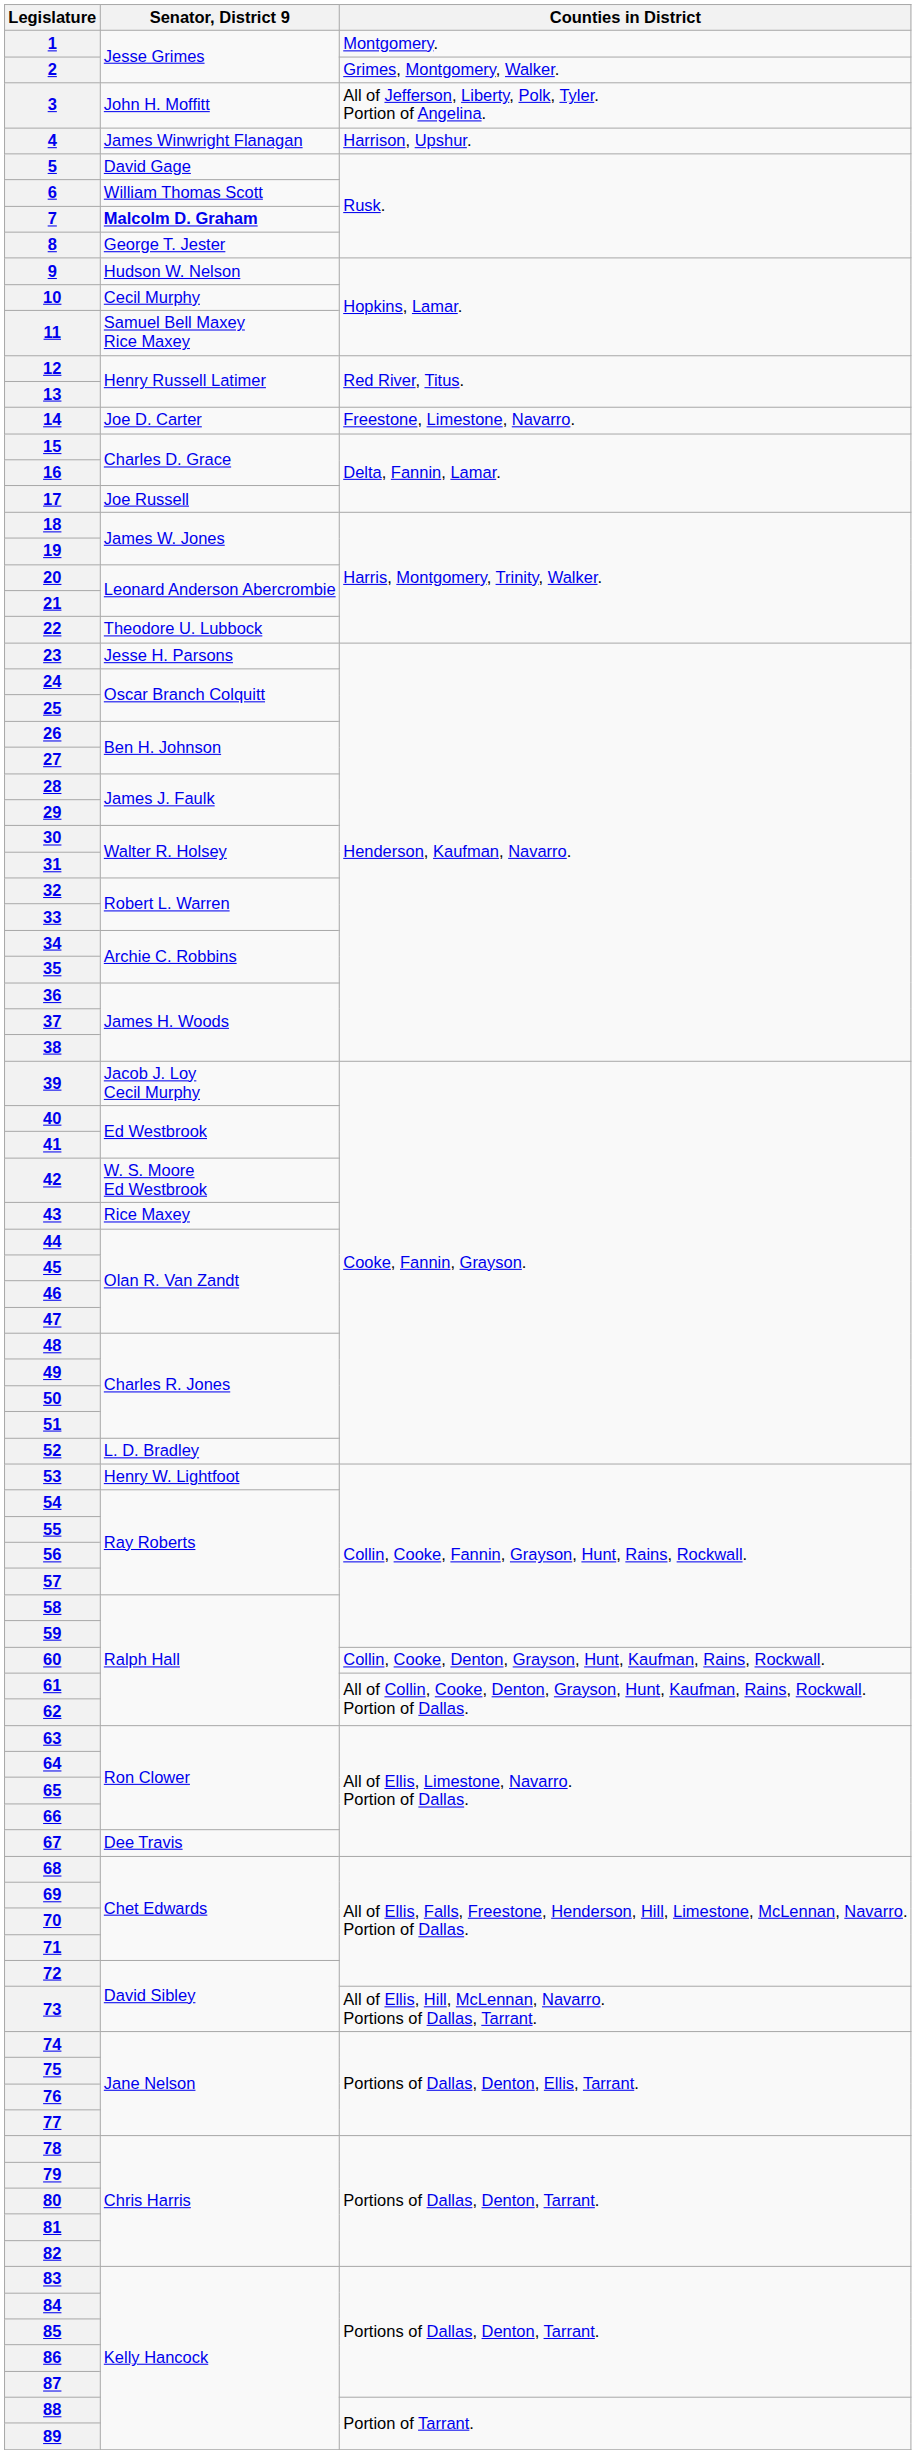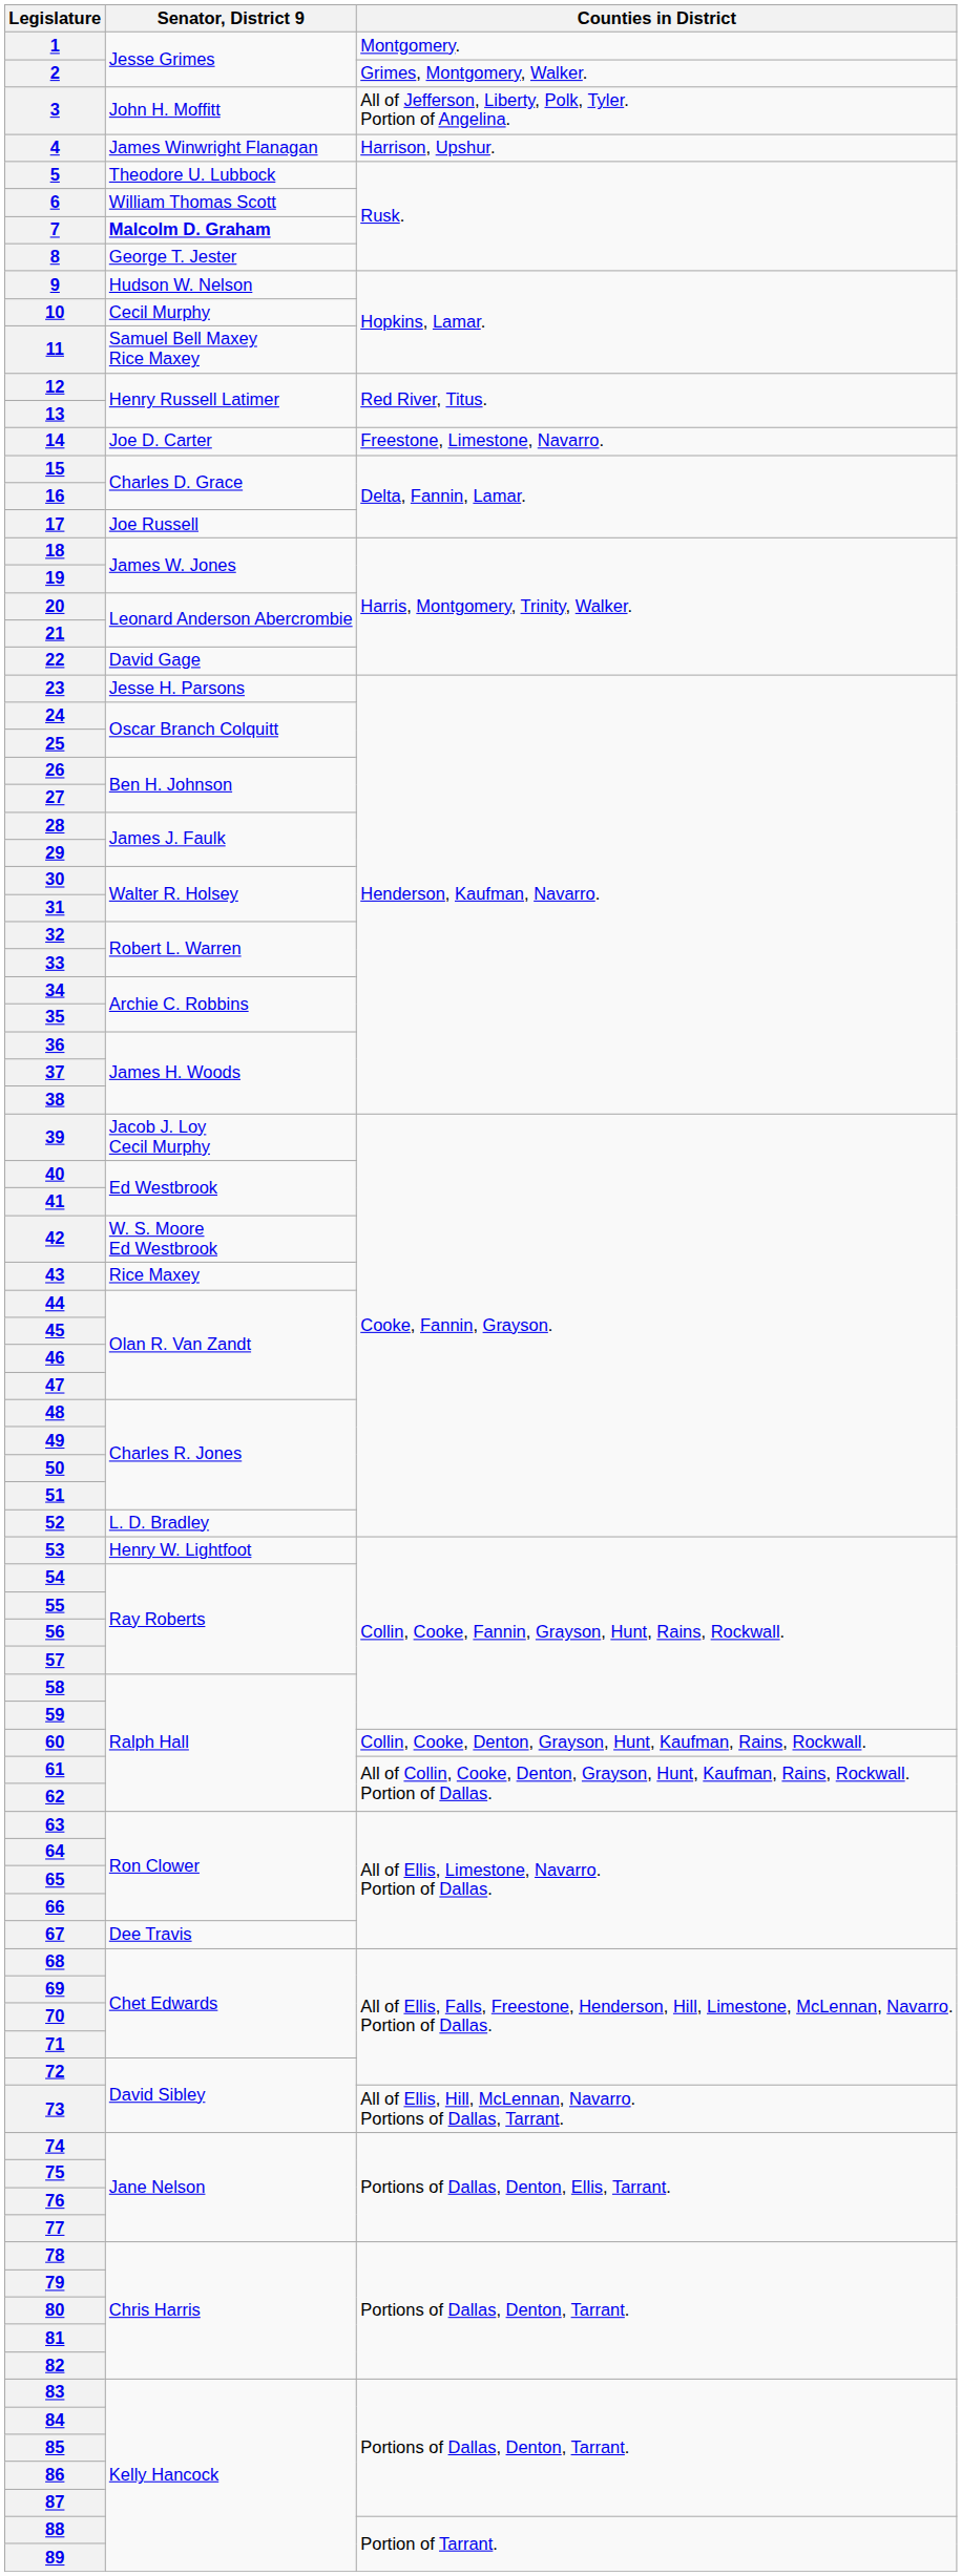 <table class="wikitable">
 <tr>
 <th>Legislature</th>
 <th>Senator, District 9</th>
 <th>Counties in District</th>
 </tr>
 <tr>
 <th><a href='#'>1</a></th>
 <td rowspan=2><a href='#'>Jesse Grimes</a></td>
 <td><a href='#'>Montgomery</a>.</td>
 </tr>
 <tr>
 <th><a href='#'>2</a></th>
 <td><a href='#'>Grimes</a>, <a href='#'>Montgomery</a>, <a href='#'>Walker</a>.</td>
 </tr>
 <tr>
 <th><a href='#'>3</a></th>
 <td><a href='#'>John H. Moffitt</a></td>
 <td>All of <a href='#'>Jefferson</a>, <a href='#'>Liberty</a>, <a href='#'>Polk</a>, <a href='#'>Tyler</a>.<br>Portion of <a href='#'>Angelina</a>.</td>
 </tr>
 <tr>
 <th><a href='#'>4</a></th>
 <td><a href='#'>James Winwright Flanagan</a></td>
 <td><a href='#'>Harrison</a>, <a href='#'>Upshur</a>.</td>
 </tr>
 <tr>
 <th><a href='#'>5</a></th>
-<td><a href='#'>David Gage</a></td>
+<td><a href='#'>Theodore U. Lubbock</a></td>
 <td rowspan=4><a href='#'>Rusk</a>.</td>
 </tr>
 <tr>
 <th><a href='#'>6</a></th>
 <td><a href='#'>William Thomas Scott</a></td>
 </tr>
 <tr>
 <th><a href='#'>7</a></th>
 <td><strong><a href='#'>Malcolm D. Graham</a></strong></td>
 </tr>
 <tr>
 <th><a href='#'>8</a></th>
 <td><a href='#'>George T. Jester</a></td>
 </tr>
 <tr>
 <th><a href='#'>9</a></th>
 <td><a href='#'>Hudson W. Nelson</a></td>
 <td rowspan=3><a href='#'>Hopkins</a>, <a href='#'>Lamar</a>.</td>
 </tr>
 <tr>
 <th><a href='#'>10</a></th>
 <td><a href='#'>Cecil Murphy</a></td>
 </tr>
 <tr>
 <th><a href='#'>11</a></th>
 <td><a href='#'>Samuel Bell Maxey</a><br><a href='#'>Rice Maxey</a></td>
 </tr>
 <tr>
 <th><a href='#'>12</a></th>
 <td rowspan=2><a href='#'>Henry Russell Latimer</a></td>
 <td rowspan=2><a href='#'>Red River</a>, <a href='#'>Titus</a>.</td>
 </tr>
 <tr>
 <th><a href='#'>13</a></th>
 </tr>
 <tr>
 <th><a href='#'>14</a></th>
 <td><a href='#'>Joe D. Carter</a></td>
 <td><a href='#'>Freestone</a>, <a href='#'>Limestone</a>, <a href='#'>Navarro</a>.</td>
 </tr>
 <tr>
 <th><a href='#'>15</a></th>
 <td rowspan=2><a href='#'>Charles D. Grace</a></td>
 <td rowspan=3><a href='#'>Delta</a>, <a href='#'>Fannin</a>, <a href='#'>Lamar</a>.</td>
 </tr>
 <tr>
 <th><a href='#'>16</a></th>
 </tr>
 <tr>
 <th><a href='#'>17</a></th>
 <td><a href='#'>Joe Russell</a></td>
 </tr>
 <tr>
 <th><a href='#'>18</a></th>
 <td rowspan=2><a href='#'>James W. Jones</a></td>
 <td rowspan=5><a href='#'>Harris</a>, <a href='#'>Montgomery</a>, <a href='#'>Trinity</a>, <a href='#'>Walker</a>.</td>
 </tr>
 <tr>
 <th><a href='#'>19</a></th>
 </tr>
 <tr>
 <th><a href='#'>20</a></th>
 <td rowspan=2><a href='#'>Leonard Anderson Abercrombie</a></td>
 </tr>
 <tr>
 <th><a href='#'>21</a></th>
 </tr>
 <tr>
 <th><a href='#'>22</a></th>
-<td><a href='#'>Theodore U. Lubbock</a></td>
+<td><a href='#'>David Gage</a></td>
 </tr>
 <tr>
 <th><a href='#'>23</a></th>
 <td><a href='#'>Jesse H. Parsons</a></td>
 <td rowspan=16><a href='#'>Henderson</a>, <a href='#'>Kaufman</a>, <a href='#'>Navarro</a>.</td>
 </tr>
 <tr>
 <th><a href='#'>24</a></th>
 <td rowspan=2><a href='#'>Oscar Branch Colquitt</a></td>
 </tr>
 <tr>
 <th><a href='#'>25</a></th>
 </tr>
 <tr>
 <th><a href='#'>26</a></th>
 <td rowspan=2><a href='#'>Ben H. Johnson</a></td>
 </tr>
 <tr>
 <th><a href='#'>27</a></th>
 </tr>
 <tr>
 <th><a href='#'>28</a></th>
 <td rowspan=2><a href='#'>James J. Faulk</a></td>
 </tr>
 <tr>
 <th><a href='#'>29</a></th>
 </tr>
 <tr>
 <th><a href='#'>30</a></th>
 <td rowspan=2><a href='#'>Walter R. Holsey</a></td>
 </tr>
 <tr>
 <th><a href='#'>31</a></th>
 </tr>
 <tr>
 <th><a href='#'>32</a></th>
 <td rowspan=2><a href='#'>Robert L. Warren</a></td>
 </tr>
 <tr>
 <th><a href='#'>33</a></th>
 </tr>
 <tr>
 <th><a href='#'>34</a></th>
 <td rowspan=2><a href='#'>Archie C. Robbins</a></td>
 </tr>
 <tr>
 <th><a href='#'>35</a></th>
 </tr>
 <tr>
 <th><a href='#'>36</a></th>
 <td rowspan=3><a href='#'>James H. Woods</a></td>
 </tr>
 <tr>
 <th><a href='#'>37</a></th>
 </tr>
 <tr>
 <th><a href='#'>38</a></th>
 </tr>
 <tr>
 <th><a href='#'>39</a></th>
 <td><a href='#'>Jacob J. Loy</a><br><a href='#'>Cecil Murphy</a></td>
 <td rowspan=14><a href='#'>Cooke</a>, <a href='#'>Fannin</a>, <a href='#'>Grayson</a>.</td>
 </tr>
 <tr>
 <th><a href='#'>40</a></th>
 <td rowspan=2><a href='#'>Ed Westbrook</a></td>
 </tr>
 <tr>
 <th><a href='#'>41</a></th>
 </tr>
 <tr>
 <th><a href='#'>42</a></th>
 <td><a href='#'>W. S. Moore</a><br><a href='#'>Ed Westbrook</a></td>
 </tr>
 <tr>
 <th><a href='#'>43</a></th>
 <td><a href='#'>Rice Maxey</a></td>
 </tr>
 <tr>
 <th><a href='#'>44</a></th>
 <td rowspan=4><a href='#'>Olan R. Van Zandt</a></td>
 </tr>
 <tr>
 <th><a href='#'>45</a></th>
 </tr>
 <tr>
 <th><a href='#'>46</a></th>
 </tr>
 <tr>
 <th><a href='#'>47</a></th>
 </tr>
 <tr>
 <th><a href='#'>48</a></th>
 <td rowspan=4><a href='#'>Charles R. Jones</a></td>
 </tr>
 <tr>
 <th><a href='#'>49</a></th>
 </tr>
 <tr>
 <th><a href='#'>50</a></th>
 </tr>
 <tr>
 <th><a href='#'>51</a></th>
 </tr>
 <tr>
 <th><a href='#'>52</a></th>
 <td><a href='#'>L. D. Bradley</a></td>
 </tr>
 <tr>
 <th><a href='#'>53</a></th>
 <td><a href='#'>Henry W. Lightfoot</a></td>
 <td rowspan=7><a href='#'>Collin</a>, <a href='#'>Cooke</a>, <a href='#'>Fannin</a>, <a href='#'>Grayson</a>, <a href='#'>Hunt</a>, <a href='#'>Rains</a>, <a href='#'>Rockwall</a>.</td>
 </tr>
 <tr>
 <th><a href='#'>54</a></th>
 <td rowspan=4><a href='#'>Ray Roberts</a></td>
 </tr>
 <tr>
 <th><a href='#'>55</a></th>
 </tr>
 <tr>
 <th><a href='#'>56</a></th>
 </tr>
 <tr>
 <th><a href='#'>57</a></th>
 </tr>
 <tr>
 <th><a href='#'>58</a></th>
 <td rowspan=5><a href='#'>Ralph Hall</a></td>
 </tr>
 <tr>
 <th><a href='#'>59</a></th>
 </tr>
 <tr>
 <th><a href='#'>60</a></th>
 <td><a href='#'>Collin</a>, <a href='#'>Cooke</a>, <a href='#'>Denton</a>, <a href='#'>Grayson</a>, <a href='#'>Hunt</a>, <a href='#'>Kaufman</a>, <a href='#'>Rains</a>, <a href='#'>Rockwall</a>.</td>
 </tr>
 <tr>
 <th><a href='#'>61</a></th>
 <td rowspan=2>All of <a href='#'>Collin</a>, <a href='#'>Cooke</a>, <a href='#'>Denton</a>, <a href='#'>Grayson</a>, <a href='#'>Hunt</a>, <a href='#'>Kaufman</a>, <a href='#'>Rains</a>, <a href='#'>Rockwall</a>.<br>Portion of <a href='#'>Dallas</a>.</td>
 </tr>
 <tr>
 <th><a href='#'>62</a></th>
 </tr>
 <tr>
 <th><a href='#'>63</a></th>
 <td rowspan=4><a href='#'>Ron Clower</a></td>
 <td rowspan=5>All of <a href='#'>Ellis</a>, <a href='#'>Limestone</a>, <a href='#'>Navarro</a>.<br>Portion of <a href='#'>Dallas</a>.</td>
 </tr>
 <tr>
 <th><a href='#'>64</a></th>
 </tr>
 <tr>
 <th><a href='#'>65</a></th>
 </tr>
 <tr>
 <th><a href='#'>66</a></th>
 </tr>
 <tr>
 <th><a href='#'>67</a></th>
 <td><a href='#'>Dee Travis</a></td>
 </tr>
 <tr>
 <th><a href='#'>68</a></th>
 <td rowspan=4><a href='#'>Chet Edwards</a></td>
 <td rowspan=5>All of <a href='#'>Ellis</a>, <a href='#'>Falls</a>, <a href='#'>Freestone</a>, <a href='#'>Henderson</a>, <a href='#'>Hill</a>, <a href='#'>Limestone</a>, <a href='#'>McLennan</a>, <a href='#'>Navarro</a>.<br>Portion of <a href='#'>Dallas</a>.</td>
 </tr>
 <tr>
 <th><a href='#'>69</a></th>
 </tr>
 <tr>
 <th><a href='#'>70</a></th>
 </tr>
 <tr>
 <th><a href='#'>71</a></th>
 </tr>
 <tr>
 <th><a href='#'>72</a></th>
 <td rowspan=2><a href='#'>David Sibley</a></td>
 </tr>
 <tr>
 <th><a href='#'>73</a></th>
 <td>All of <a href='#'>Ellis</a>, <a href='#'>Hill</a>, <a href='#'>McLennan</a>, <a href='#'>Navarro</a>.<br>Portions of <a href='#'>Dallas</a>, <a href='#'>Tarrant</a>.</td>
 </tr>
 <tr>
 <th><a href='#'>74</a></th>
 <td rowspan=4><a href='#'>Jane Nelson</a></td>
 <td rowspan=4>Portions of <a href='#'>Dallas</a>, <a href='#'>Denton</a>, <a href='#'>Ellis</a>, <a href='#'>Tarrant</a>.</td>
 </tr>
 <tr>
 <th><a href='#'>75</a></th>
 </tr>
 <tr>
 <th><a href='#'>76</a></th>
 </tr>
 <tr>
 <th><a href='#'>77</a></th>
 </tr>
 <tr>
 <th><a href='#'>78</a></th>
 <td rowspan=5><a href='#'>Chris Harris</a></td>
 <td rowspan=5>Portions of <a href='#'>Dallas</a>, <a href='#'>Denton</a>, <a href='#'>Tarrant</a>.</td>
 </tr>
 <tr>
 <th><a href='#'>79</a></th>
 </tr>
 <tr>
 <th><a href='#'>80</a></th>
 </tr>
 <tr>
 <th><a href='#'>81</a></th>
 </tr>
 <tr>
 <th><a href='#'>82</a></th>
 </tr>
 <tr>
 <th><a href='#'>83</a></th>
 <td rowspan=7><a href='#'>Kelly Hancock</a></td>
 <td rowspan=5>Portions of <a href='#'>Dallas</a>, <a href='#'>Denton</a>, <a href='#'>Tarrant</a>.</td>
 </tr>
 <tr>
 <th><a href='#'>84</a></th>
 </tr>
 <tr>
 <th><a href='#'>85</a></th>
 </tr>
 <tr>
 <th><a href='#'>86</a></th>
 </tr>
 <tr>
 <th><a href='#'>87</a></th>
 </tr>
 <tr>
 <th><a href='#'>88</a></th>
 <td rowspan=2>Portion of <a href='#'>Tarrant</a>.</td>
 </tr>
 <tr>
 <th><a href='#'>89</a></th>
 </tr>
 </table>
